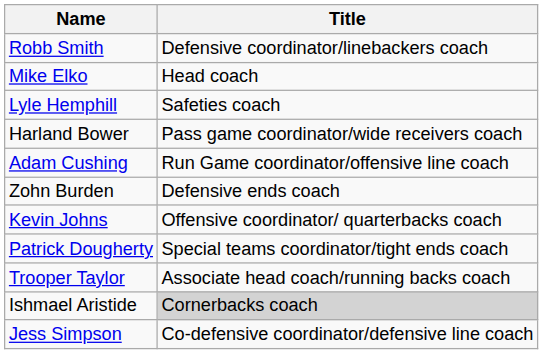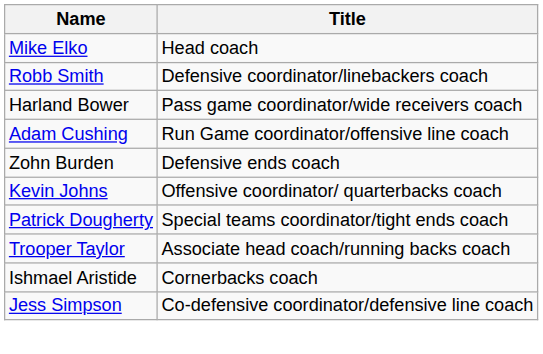 <table class="wikitable" border="1" style="font-size:90%;">
 <tr>
 <th>Name</th>
 <th>Title</th>
 </tr>
 <tr>
-<td><a href='#'>Robb Smith</a></td>
-<td>Defensive coordinator/linebackers coach</td>
-</tr>
-<tr>
 <td><a href='#'>Mike Elko</a></td>
 <td>Head coach</td>
 </tr>
 <tr>
-<td><a href='#'>Lyle Hemphill</a></td>
-<td>Safeties coach</td>
+<td><a href='#'>Robb Smith</a></td>
+<td>Defensive coordinator/linebackers coach</td>
 </tr>
 <tr>
 <td>Harland Bower</td>
 <td>Pass game coordinator/wide receivers coach</td>
 </tr>
 <tr>
 <td><a href='#'>Adam Cushing</a></td>
 <td>Run Game coordinator/offensive line coach</td>
 </tr>
 <tr>
 <td>Zohn Burden</td>
 <td>Defensive ends coach</td>
 </tr>
 <tr>
 <td><a href='#'>Kevin Johns</a></td>
 <td>Offensive coordinator/ quarterbacks coach</td>
 </tr>
 <tr>
 <td><a href='#'>Patrick Dougherty</a></td>
 <td>Special teams coordinator/tight ends coach</td>
 </tr>
 <tr>
 <td><a href='#'>Trooper Taylor</a></td>
 <td>Associate head coach/running backs coach</td>
 </tr>
 <tr>
 <td>Ishmael Aristide</td>
-<td style="background: lightgrey;">Cornerbacks coach</td>
+<td>Cornerbacks coach</td>
 </tr>
 <tr>
 <td><a href='#'>Jess Simpson</a></td>
 <td>Co-defensive coordinator/defensive line coach</td>
 </tr>
 </table>
